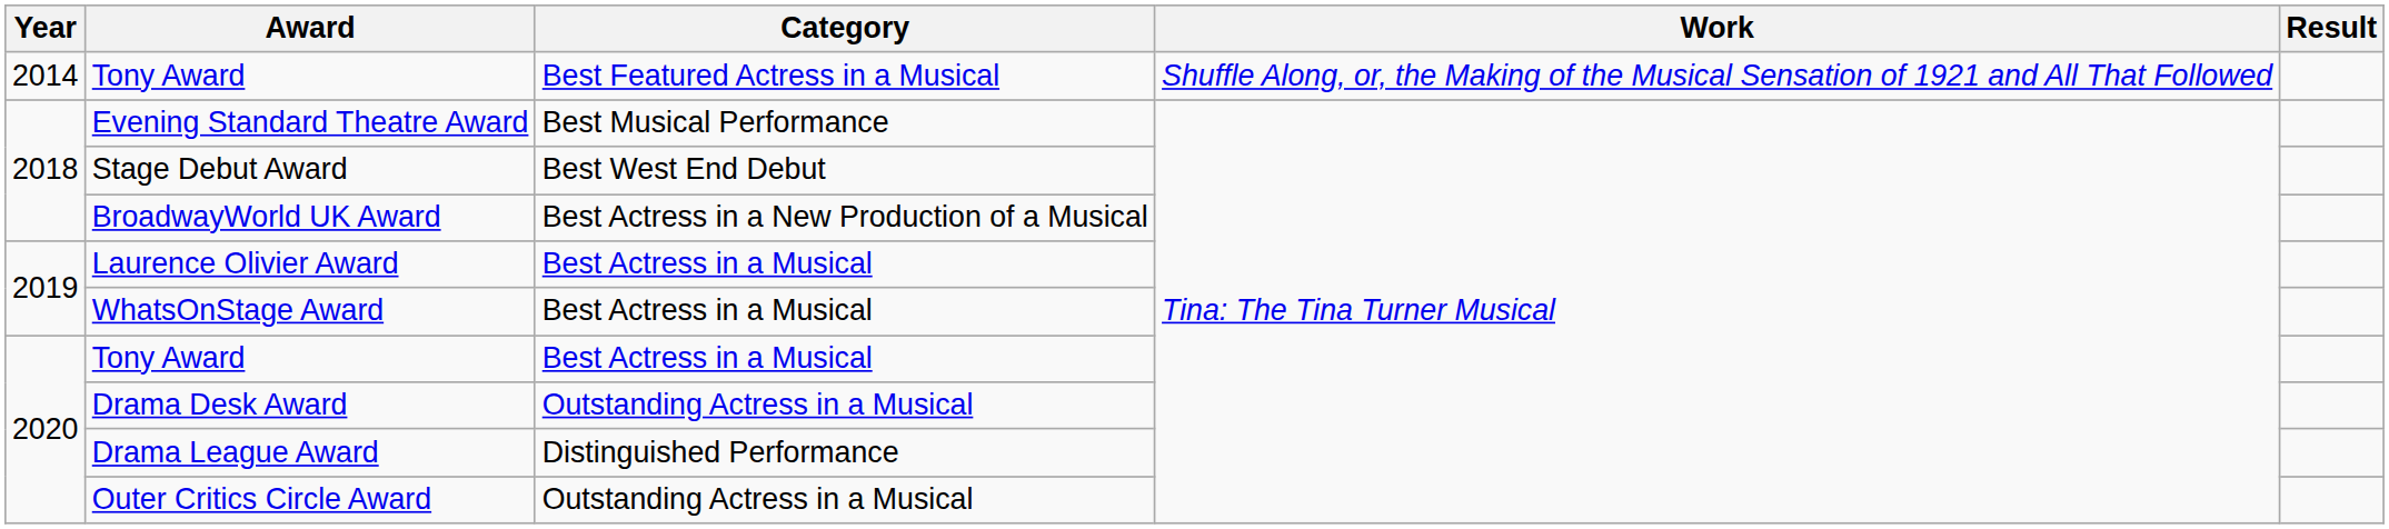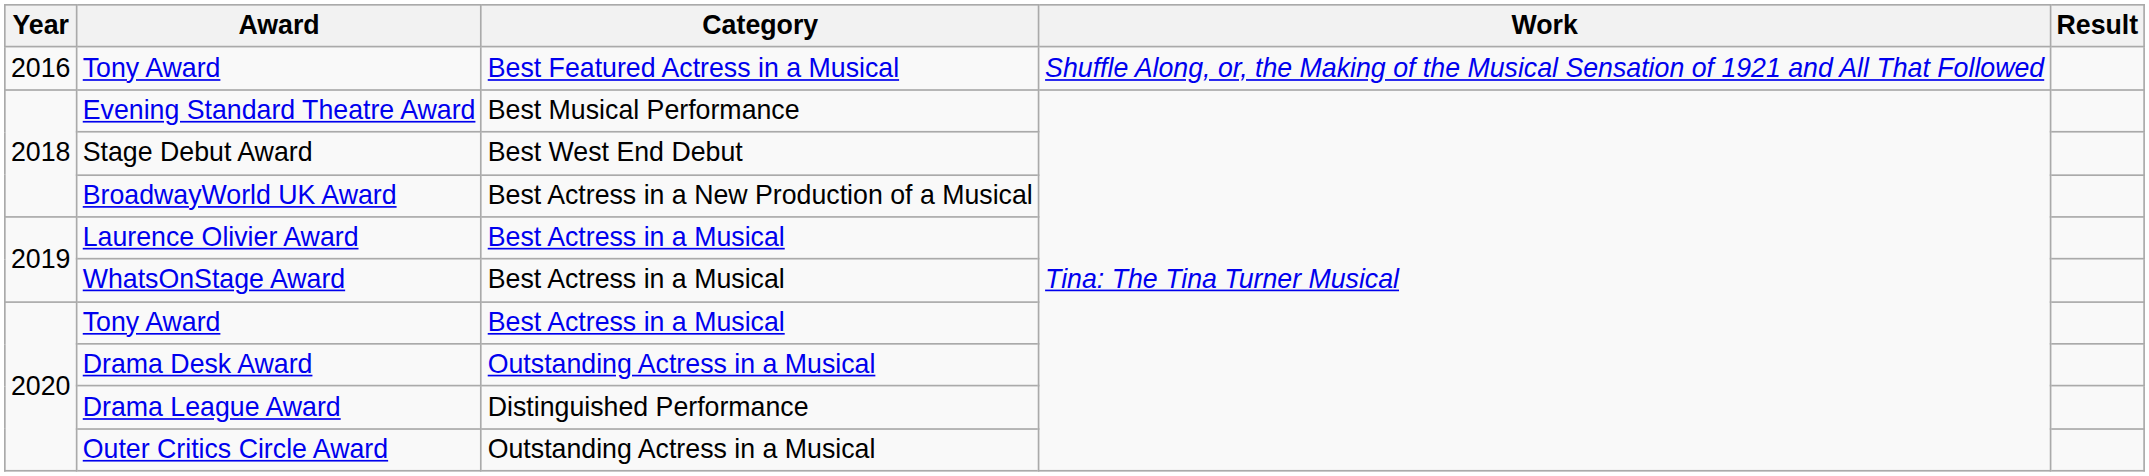 <table class="wikitable">
 <tr>
 <th>Year</th>
 <th>Award</th>
 <th>Category</th>
 <th>Work</th>
 <th>Result</th>
 </tr>
 <tr>
-<td align="center">2014</td>
+<td align="center">2016</td>
 <td><a href='#'>Tony Award</a></td>
 <td><a href='#'>Best Featured Actress in a Musical</a></td>
 <td><em><a href='#'>Shuffle Along, or, the Making of the Musical Sensation of 1921 and All That Followed</a></em></td>
 <td></td>
 </tr>
 <tr>
 <td rowspan="3">2018</td>
 <td><a href='#'>Evening Standard Theatre Award</a></td>
 <td>Best Musical Performance</td>
 <td rowspan="9"><em><a href='#'>Tina: The Tina Turner Musical</a></em></td>
 <td></td>
 </tr>
 <tr>
 <td>Stage Debut Award</td>
 <td>Best West End Debut</td>
 <td></td>
 </tr>
 <tr>
 <td><a href='#'>BroadwayWorld UK Award</a></td>
 <td>Best Actress in a New Production of a Musical</td>
 <td></td>
 </tr>
 <tr>
 <td rowspan="2" align="center">2019</td>
 <td><a href='#'>Laurence Olivier Award</a></td>
 <td><a href='#'>Best Actress in a Musical</a></td>
 <td></td>
 </tr>
 <tr>
 <td><a href='#'>WhatsOnStage Award</a></td>
 <td>Best Actress in a Musical</td>
 <td></td>
 </tr>
 <tr>
 <td rowspan=4 align=center>2020</td>
 <td><a href='#'>Tony Award</a></td>
 <td><a href='#'>Best Actress in a Musical</a></td>
 <td></td>
 </tr>
 <tr>
 <td><a href='#'>Drama Desk Award</a></td>
 <td><a href='#'>Outstanding Actress in a Musical</a></td>
 <td></td>
 </tr>
 <tr>
 <td><a href='#'>Drama League Award</a></td>
 <td>Distinguished Performance</td>
 <td></td>
 </tr>
 <tr>
 <td><a href='#'>Outer Critics Circle Award</a></td>
 <td>Outstanding Actress in a Musical</td>
 <td></td>
 </tr>
 </table>
